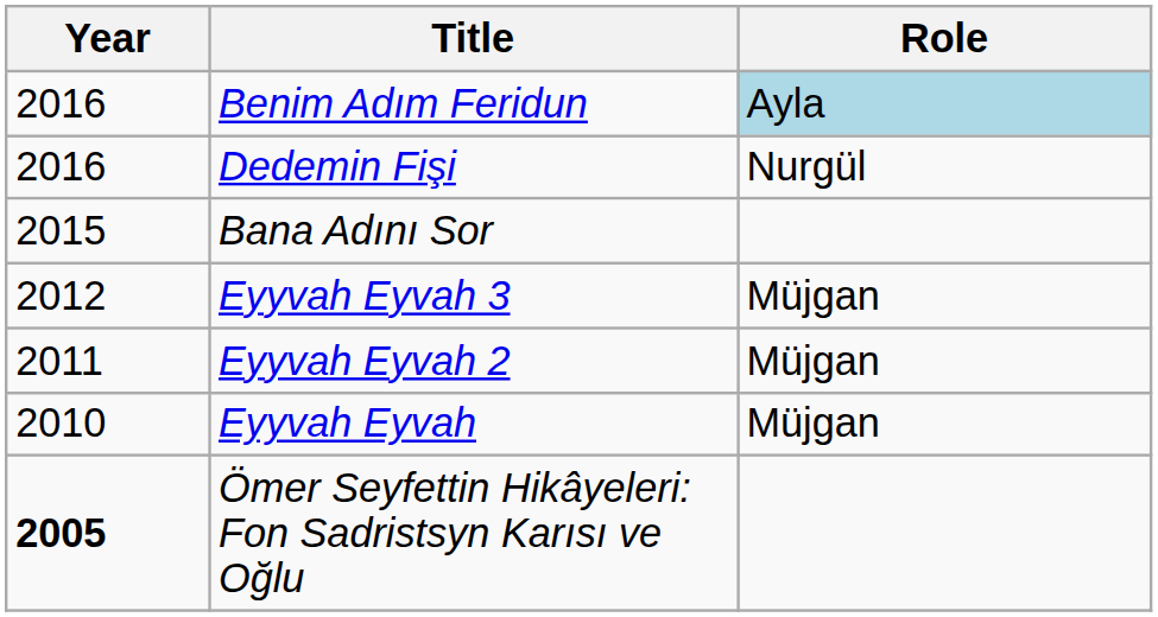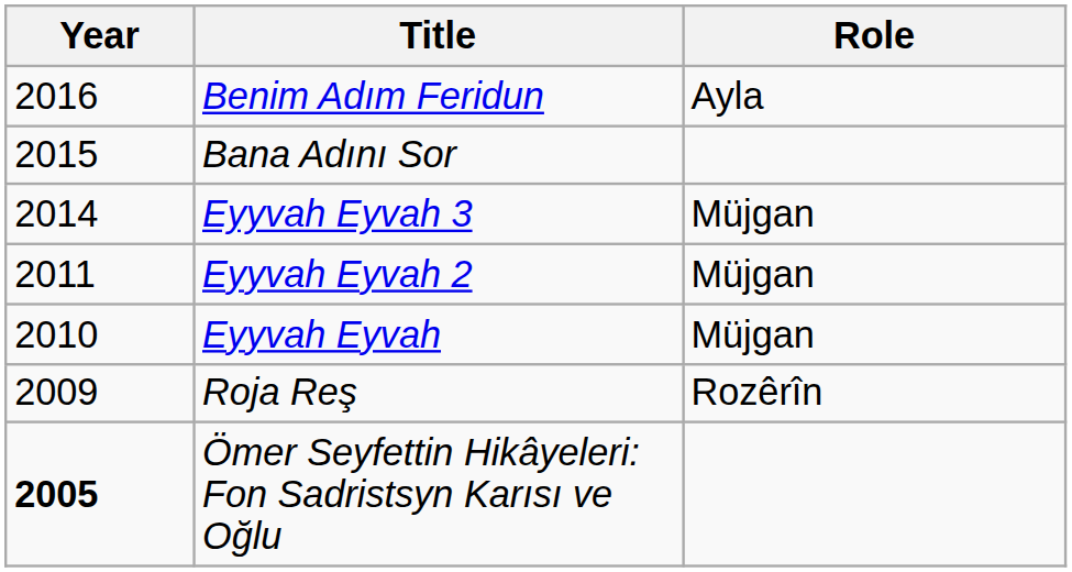 <table class="wikitable"  style="font-size: 90%;">
 <tr>
 <th width="65">Year</th>
 <th width="180">Title</th>
 <th width="140">Role</th>
 </tr>
 <tr>
 <td>2016</td>
 <td><em><a href='#'>Benim Adım Feridun</a></em></td>
-<td style="background: lightblue;">Ayla</td>
-</tr>
-<tr>
-<td>2016</td>
-<td><em><a href='#'>Dedemin Fişi</a></em></td>
-<td>Nurgül</td>
+<td>Ayla</td>
 </tr>
 <tr>
 <td>2015</td>
 <td><em>Bana Adını Sor</em></td>
 <td></td>
 </tr>
 <tr>
-<td>2012</td>
+<td>2014</td>
 <td><em> <a href='#'>Eyyvah Eyvah 3</a> </em></td>
 <td>Müjgan</td>
 </tr>
 <tr>
 <td>2011</td>
 <td><em><a href='#'>Eyyvah Eyvah 2</a></em></td>
 <td>Müjgan</td>
 </tr>
 <tr>
 <td>2010</td>
 <td><em><a href='#'>Eyyvah Eyvah</a></em></td>
 <td>Müjgan</td>
 </tr>
 <tr>
+<td>2009</td>
+<td><em>Roja Reş</em></td>
+<td>Rozêrîn</td>
+</tr>
+<tr>
 <td><strong>2005</strong></td>
 <td><em>Ömer Seyfettin Hikâyeleri: Fon Sadristsyn Karısı ve Oğlu</em></td>
 <td></td>
 </tr>
 </table>
